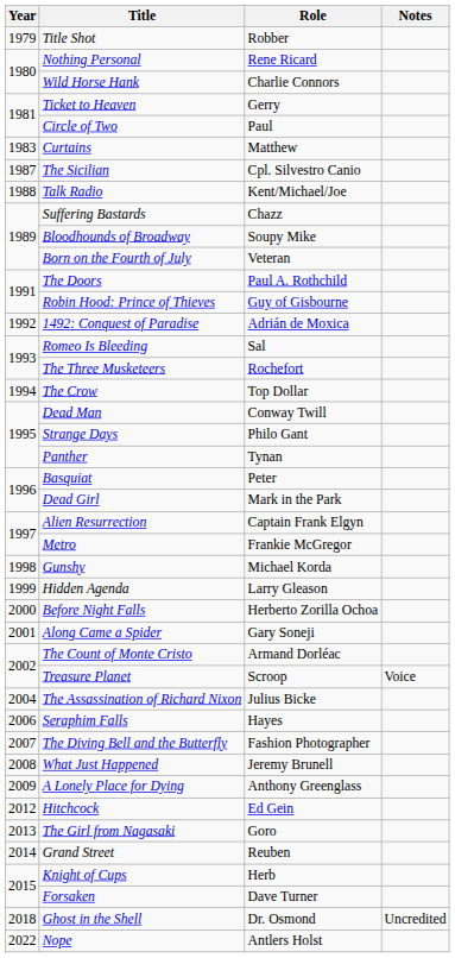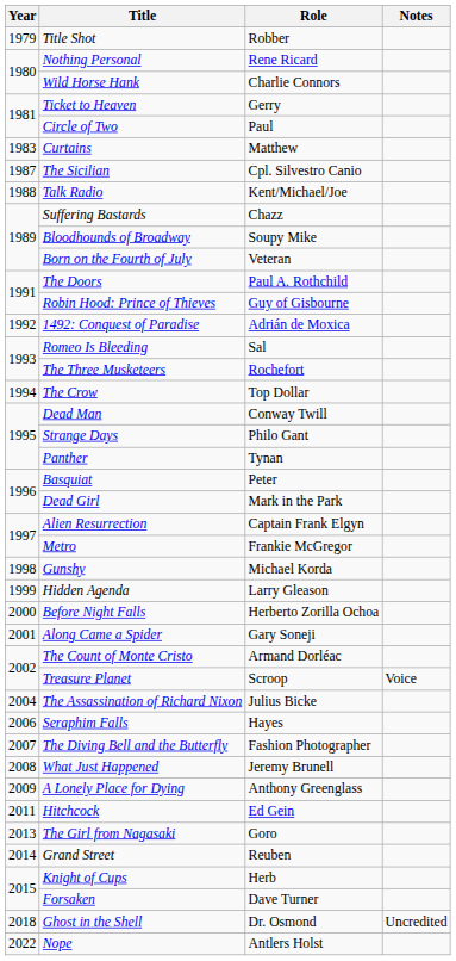 <table class="wikitable sortable">
 <tr>
 <th>Year</th>
 <th>Title</th>
 <th>Role</th>
 <th>Notes</th>
 </tr>
 <tr>
 <td>1979</td>
 <td><em>Title Shot</em></td>
 <td>Robber</td>
 <td></td>
 </tr>
 <tr>
 <td rowspan="2">1980</td>
 <td><em><a href='#'>Nothing Personal</a></em></td>
 <td><a href='#'>Rene Ricard</a></td>
 <td></td>
 </tr>
 <tr>
 <td><em><a href='#'>Wild Horse Hank</a></em></td>
 <td>Charlie Connors</td>
 <td></td>
 </tr>
 <tr>
 <td rowspan="2">1981</td>
 <td><em><a href='#'>Ticket to Heaven</a></em></td>
 <td>Gerry</td>
 <td></td>
 </tr>
 <tr>
 <td><em><a href='#'>Circle of Two</a></em></td>
 <td>Paul</td>
 <td></td>
 </tr>
 <tr>
 <td>1983</td>
 <td><em><a href='#'>Curtains</a></em></td>
 <td>Matthew</td>
 <td></td>
 </tr>
 <tr>
 <td>1987</td>
 <td data-sort-value="Sicilian, The"><em><a href='#'>The Sicilian</a></em></td>
 <td>Cpl. Silvestro Canio</td>
 <td></td>
 </tr>
 <tr>
 <td>1988</td>
 <td><em><a href='#'>Talk Radio</a></em></td>
 <td>Kent/Michael/Joe</td>
 <td></td>
 </tr>
 <tr>
 <td rowspan="3">1989</td>
 <td><em>Suffering Bastards</em></td>
 <td>Chazz</td>
 <td></td>
 </tr>
 <tr>
 <td><em><a href='#'>Bloodhounds of Broadway</a></em></td>
 <td>Soupy Mike</td>
 <td></td>
 </tr>
 <tr>
 <td><em><a href='#'>Born on the Fourth of July</a></em></td>
 <td>Veteran</td>
 <td></td>
 </tr>
 <tr>
 <td rowspan="2">1991</td>
 <td data-sort-value="Doors, The"><em><a href='#'>The Doors</a></em></td>
 <td><a href='#'>Paul A. Rothchild</a></td>
 <td></td>
 </tr>
 <tr>
 <td><em><a href='#'>Robin Hood: Prince of Thieves</a></em></td>
 <td><a href='#'>Guy of Gisbourne</a></td>
 <td></td>
 </tr>
 <tr>
 <td>1992</td>
 <td><em><a href='#'>1492: Conquest of Paradise</a></em></td>
 <td><a href='#'>Adrián de Moxica</a></td>
 <td></td>
 </tr>
 <tr>
 <td rowspan="2">1993</td>
 <td><em><a href='#'>Romeo Is Bleeding</a></em></td>
 <td>Sal</td>
 <td></td>
 </tr>
 <tr>
 <td data-sort-value="Three Musketeers, The"><em><a href='#'>The Three Musketeers</a></em></td>
 <td><a href='#'>Rochefort</a></td>
 <td></td>
 </tr>
 <tr>
 <td>1994</td>
 <td data-sort-value="Crow, The"><em><a href='#'>The Crow</a></em></td>
 <td>Top Dollar</td>
 <td></td>
 </tr>
 <tr>
 <td rowspan="3">1995</td>
 <td><em><a href='#'>Dead Man</a></em></td>
 <td>Conway Twill</td>
 <td></td>
 </tr>
 <tr>
 <td><em><a href='#'>Strange Days</a></em></td>
 <td>Philo Gant</td>
 <td></td>
 </tr>
 <tr>
 <td><em><a href='#'>Panther</a></em></td>
 <td>Tynan</td>
 <td></td>
 </tr>
 <tr>
 <td rowspan="2">1996</td>
 <td><em><a href='#'>Basquiat</a></em></td>
 <td>Peter</td>
 <td></td>
 </tr>
 <tr>
 <td><em><a href='#'>Dead Girl</a></em></td>
 <td>Mark in the Park</td>
 <td></td>
 </tr>
 <tr>
 <td rowspan="2">1997</td>
 <td><em><a href='#'>Alien Resurrection</a></em></td>
 <td>Captain Frank Elgyn</td>
 <td></td>
 </tr>
 <tr>
 <td><em><a href='#'>Metro</a></em></td>
 <td>Frankie McGregor</td>
 <td></td>
 </tr>
 <tr>
 <td>1998</td>
 <td><em><a href='#'>Gunshy</a></em></td>
 <td>Michael Korda</td>
 <td></td>
 </tr>
 <tr>
 <td>1999</td>
 <td><em>Hidden Agenda</em></td>
 <td>Larry Gleason</td>
 <td></td>
 </tr>
 <tr>
 <td>2000</td>
 <td><em><a href='#'>Before Night Falls</a></em></td>
 <td>Herberto Zorilla Ochoa</td>
 <td></td>
 </tr>
 <tr>
 <td>2001</td>
 <td><em><a href='#'>Along Came a Spider</a></em></td>
 <td>Gary Soneji</td>
 <td></td>
 </tr>
 <tr>
 <td rowspan="2">2002</td>
 <td data-sort-value="Count of Monte Cristo, The"><em><a href='#'>The Count of Monte Cristo</a></em></td>
 <td>Armand Dorléac</td>
 <td></td>
 </tr>
 <tr>
 <td><em><a href='#'>Treasure Planet</a></em></td>
 <td>Scroop</td>
 <td>Voice</td>
 </tr>
 <tr>
 <td>2004</td>
 <td data-sort-value="Assassination of Richard Nixon, The"><em><a href='#'>The Assassination of Richard Nixon</a></em></td>
 <td>Julius Bicke</td>
 <td></td>
 </tr>
 <tr>
 <td>2006</td>
 <td><em><a href='#'>Seraphim Falls</a></em></td>
 <td>Hayes</td>
 <td></td>
 </tr>
 <tr>
 <td>2007</td>
 <td data-sort-value="Diving Bell and the Butterfly, The"><em><a href='#'>The Diving Bell and the Butterfly</a></em></td>
 <td>Fashion Photographer</td>
 <td></td>
 </tr>
 <tr>
 <td>2008</td>
 <td><em><a href='#'>What Just Happened</a></em></td>
 <td>Jeremy Brunell</td>
 <td></td>
 </tr>
 <tr>
 <td>2009</td>
 <td data-sort-value="Lonely Place for Dying, A"><em><a href='#'>A Lonely Place for Dying</a></em></td>
 <td>Anthony Greenglass</td>
 <td></td>
 </tr>
 <tr>
-<td>2012</td>
+<td>2011</td>
 <td><em><a href='#'>Hitchcock</a></em></td>
 <td><a href='#'>Ed Gein</a></td>
 <td></td>
 </tr>
 <tr>
 <td>2013</td>
 <td data-sort-value="Girl from Nagasaki, The"><em><a href='#'>The Girl from Nagasaki</a></em></td>
 <td>Goro</td>
 <td></td>
 </tr>
 <tr>
 <td>2014</td>
 <td><em>Grand Street</em></td>
 <td>Reuben</td>
 <td></td>
 </tr>
 <tr>
 <td rowspan="2">2015</td>
 <td><em><a href='#'>Knight of Cups</a></em></td>
 <td>Herb</td>
 <td></td>
 </tr>
 <tr>
 <td><em><a href='#'>Forsaken</a></em></td>
 <td>Dave Turner</td>
 <td></td>
 </tr>
 <tr>
 <td>2018</td>
 <td><em><a href='#'>Ghost in the Shell</a></em></td>
 <td>Dr. Osmond</td>
 <td>Uncredited</td>
 </tr>
 <tr>
 <td>2022</td>
 <td><em><a href='#'>Nope</a></em></td>
 <td>Antlers Holst</td>
 <td></td>
 </tr>
 </table>
